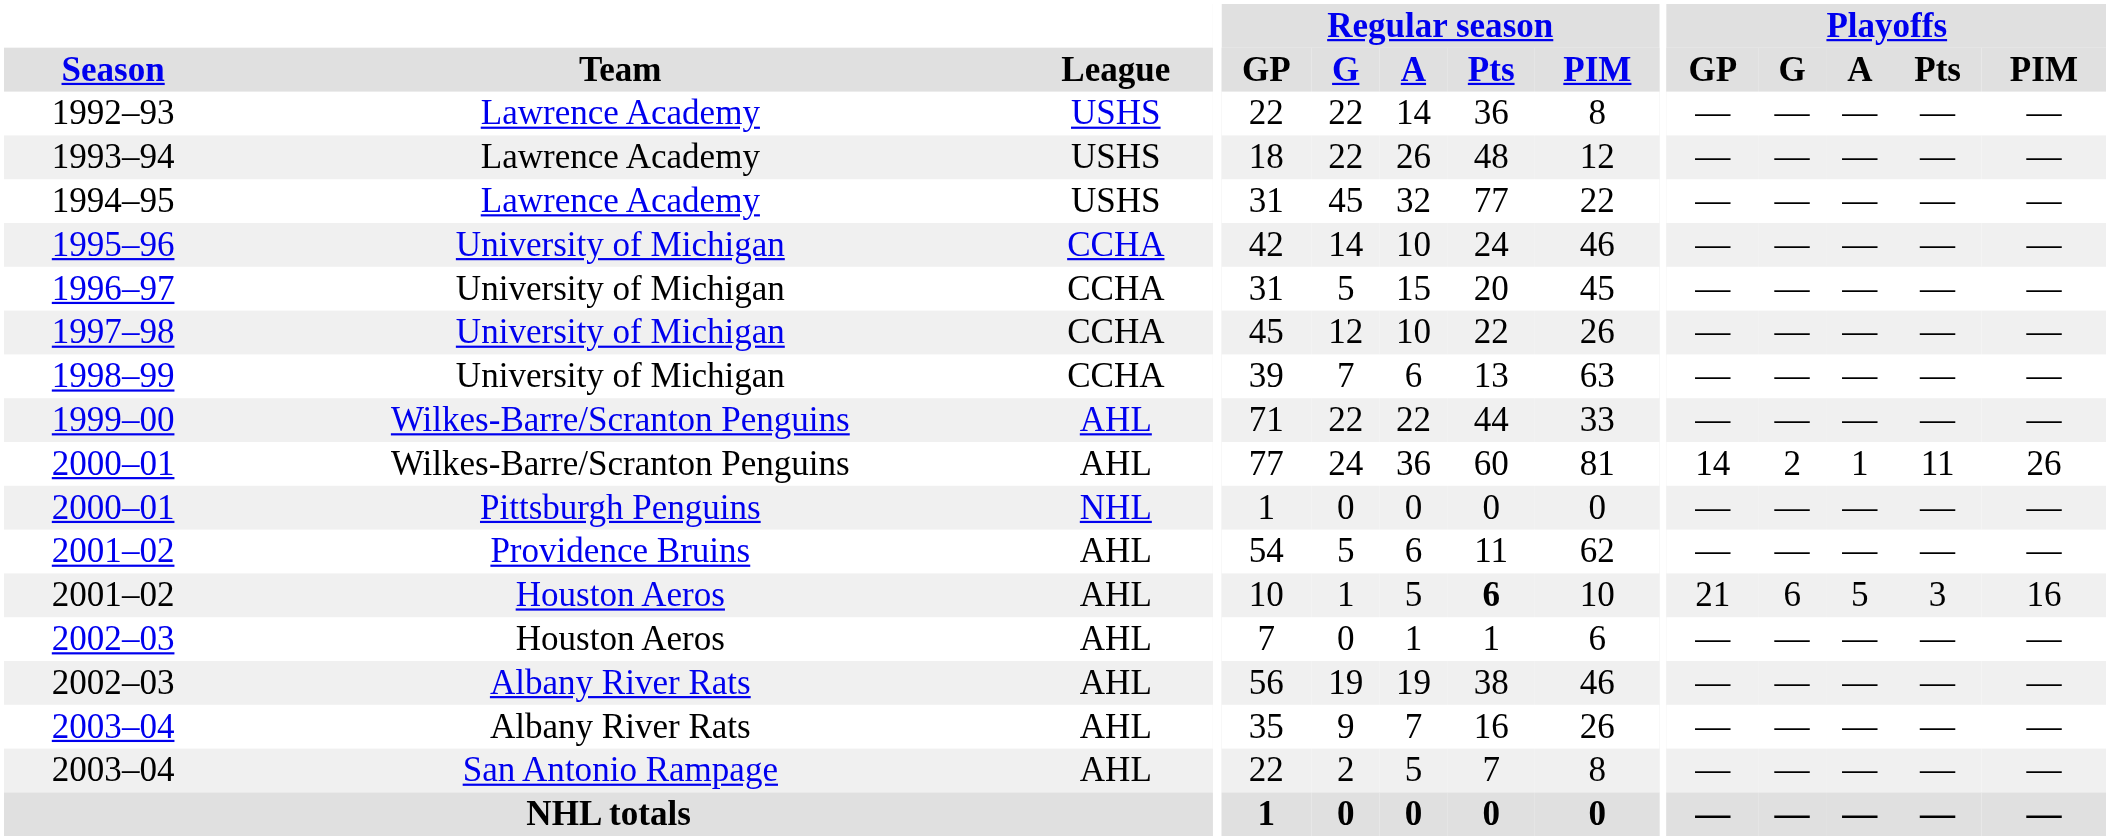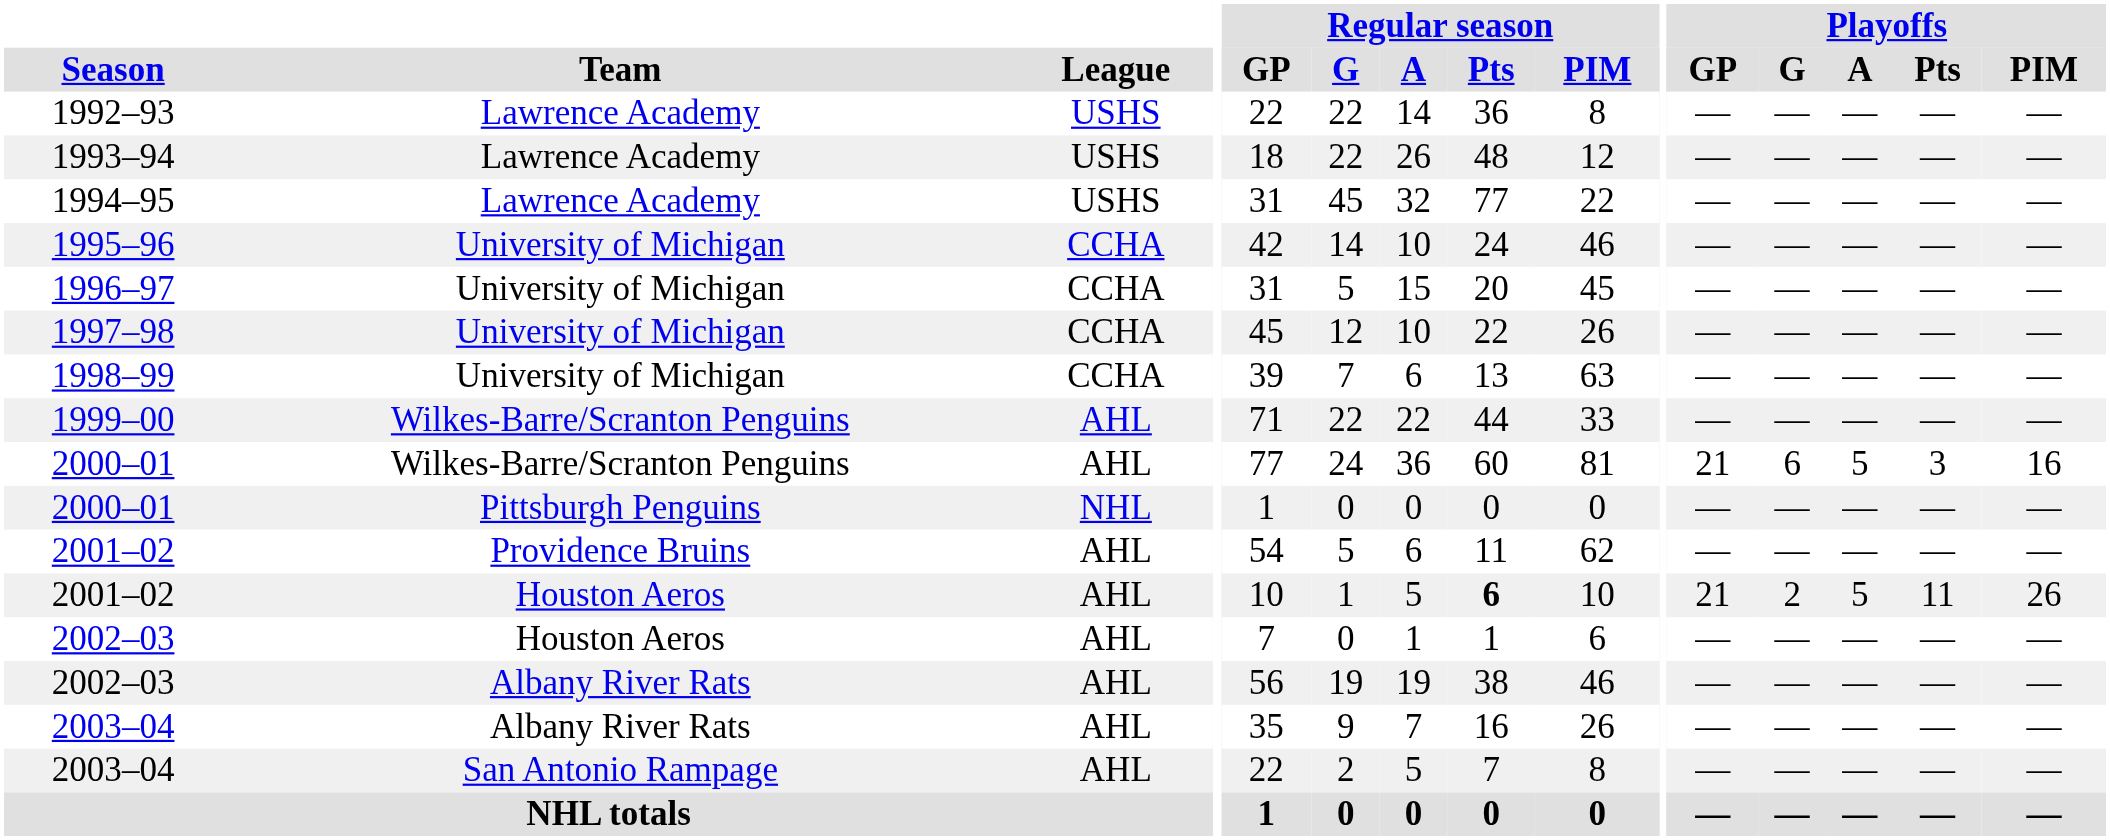 <table border="0" cellpadding="1" cellspacing="0" style="text-align:center; width:60em">
 <tr bgcolor="#e0e0e0">
 <th colspan="3" bgcolor="#ffffff"></th>
 <th rowspan="99" bgcolor="#ffffff"></th>
 <th colspan="5"><a href='#'>Regular season</a></th>
 <th rowspan="99" bgcolor="#ffffff"></th>
 <th colspan="5"><a href='#'>Playoffs</a></th>
 </tr>
 <tr bgcolor="#e0e0e0">
 <th><a href='#'>Season</a></th>
 <th>Team</th>
 <th>League</th>
 <th>GP</th>
 <th><a href='#'>G</a></th>
 <th><a href='#'>A</a></th>
 <th><a href='#'>Pts</a></th>
 <th><a href='#'>PIM</a></th>
 <th>GP</th>
 <th>G</th>
 <th>A</th>
 <th>Pts</th>
 <th>PIM</th>
 </tr>
 <tr>
 <td>1992–93</td>
 <td><a href='#'>Lawrence Academy</a></td>
 <td><a href='#'>USHS</a></td>
 <td>22</td>
 <td>22</td>
 <td>14</td>
 <td>36</td>
 <td>8</td>
 <td>—</td>
 <td>—</td>
 <td>—</td>
 <td>—</td>
 <td>—</td>
 </tr>
 <tr bgcolor="#f0f0f0">
 <td>1993–94</td>
 <td>Lawrence Academy</td>
 <td>USHS</td>
 <td>18</td>
 <td>22</td>
 <td>26</td>
 <td>48</td>
 <td>12</td>
 <td>—</td>
 <td>—</td>
 <td>—</td>
 <td>—</td>
 <td>—</td>
 </tr>
 <tr>
 <td>1994–95</td>
 <td><a href='#'>Lawrence Academy</a></td>
 <td>USHS</td>
 <td>31</td>
 <td>45</td>
 <td>32</td>
 <td>77</td>
 <td>22</td>
 <td>—</td>
 <td>—</td>
 <td>—</td>
 <td>—</td>
 <td>—</td>
 </tr>
 <tr bgcolor="#f0f0f0">
 <td><a href='#'>1995–96</a></td>
 <td><a href='#'>University of Michigan</a></td>
 <td><a href='#'>CCHA</a></td>
 <td>42</td>
 <td>14</td>
 <td>10</td>
 <td>24</td>
 <td>46</td>
 <td>—</td>
 <td>—</td>
 <td>—</td>
 <td>—</td>
 <td>—</td>
 </tr>
 <tr>
 <td><a href='#'>1996–97</a></td>
 <td>University of Michigan</td>
 <td>CCHA</td>
 <td>31</td>
 <td>5</td>
 <td>15</td>
 <td>20</td>
 <td>45</td>
 <td>—</td>
 <td>—</td>
 <td>—</td>
 <td>—</td>
 <td>—</td>
 </tr>
 <tr bgcolor="#f0f0f0">
 <td><a href='#'>1997–98</a></td>
 <td><a href='#'>University of Michigan</a></td>
 <td>CCHA</td>
 <td>45</td>
 <td>12</td>
 <td>10</td>
 <td>22</td>
 <td>26</td>
 <td>—</td>
 <td>—</td>
 <td>—</td>
 <td>—</td>
 <td>—</td>
 </tr>
 <tr>
 <td><a href='#'>1998–99</a></td>
 <td>University of Michigan</td>
 <td>CCHA</td>
 <td>39</td>
 <td>7</td>
 <td>6</td>
 <td>13</td>
 <td>63</td>
 <td>—</td>
 <td>—</td>
 <td>—</td>
 <td>—</td>
 <td>—</td>
 </tr>
 <tr bgcolor="#f0f0f0">
 <td><a href='#'>1999–00</a></td>
 <td><a href='#'>Wilkes-Barre/Scranton Penguins</a></td>
 <td><a href='#'>AHL</a></td>
 <td>71</td>
 <td>22</td>
 <td>22</td>
 <td>44</td>
 <td>33</td>
 <td>—</td>
 <td>—</td>
 <td>—</td>
 <td>—</td>
 <td>—</td>
 </tr>
 <tr>
 <td><a href='#'>2000–01</a></td>
 <td>Wilkes-Barre/Scranton Penguins</td>
 <td>AHL</td>
 <td>77</td>
 <td>24</td>
 <td>36</td>
 <td>60</td>
 <td>81</td>
-<td>14</td>
-<td>2</td>
-<td>1</td>
-<td>11</td>
-<td>26</td>
+<td>21</td>
+<td>6</td>
+<td>5</td>
+<td>3</td>
+<td>16</td>
 </tr>
 <tr bgcolor="#f0f0f0">
 <td><a href='#'>2000–01</a></td>
 <td><a href='#'>Pittsburgh Penguins</a></td>
 <td><a href='#'>NHL</a></td>
 <td>1</td>
 <td>0</td>
 <td>0</td>
 <td>0</td>
 <td>0</td>
 <td>—</td>
 <td>—</td>
 <td>—</td>
 <td>—</td>
 <td>—</td>
 </tr>
 <tr>
 <td><a href='#'>2001–02</a></td>
 <td><a href='#'>Providence Bruins</a></td>
 <td>AHL</td>
 <td>54</td>
 <td>5</td>
 <td>6</td>
 <td>11</td>
 <td>62</td>
 <td>—</td>
 <td>—</td>
 <td>—</td>
 <td>—</td>
 <td>—</td>
 </tr>
 <tr bgcolor="#f0f0f0">
 <td>2001–02</td>
 <td><a href='#'>Houston Aeros</a></td>
 <td>AHL</td>
 <td>10</td>
 <td>1</td>
 <td>5</td>
 <td><strong>6</strong></td>
 <td>10</td>
 <td>21</td>
-<td>6</td>
+<td>2</td>
 <td>5</td>
-<td>3</td>
-<td>16</td>
+<td>11</td>
+<td>26</td>
 </tr>
 <tr>
 <td><a href='#'>2002–03</a></td>
 <td>Houston Aeros</td>
 <td>AHL</td>
 <td>7</td>
 <td>0</td>
 <td>1</td>
 <td>1</td>
 <td>6</td>
 <td>—</td>
 <td>—</td>
 <td>—</td>
 <td>—</td>
 <td>—</td>
 </tr>
 <tr bgcolor="#f0f0f0">
 <td>2002–03</td>
 <td><a href='#'>Albany River Rats</a></td>
 <td>AHL</td>
 <td>56</td>
 <td>19</td>
 <td>19</td>
 <td>38</td>
 <td>46</td>
 <td>—</td>
 <td>—</td>
 <td>—</td>
 <td>—</td>
 <td>—</td>
 </tr>
 <tr>
 <td><a href='#'>2003–04</a></td>
 <td>Albany River Rats</td>
 <td>AHL</td>
 <td>35</td>
 <td>9</td>
 <td>7</td>
 <td>16</td>
 <td>26</td>
 <td>—</td>
 <td>—</td>
 <td>—</td>
 <td>—</td>
 <td>—</td>
 </tr>
 <tr bgcolor="#f0f0f0">
 <td>2003–04</td>
 <td><a href='#'>San Antonio Rampage</a></td>
 <td>AHL</td>
 <td>22</td>
 <td>2</td>
 <td>5</td>
 <td>7</td>
 <td>8</td>
 <td>—</td>
 <td>—</td>
 <td>—</td>
 <td>—</td>
 <td>—</td>
 </tr>
 <tr bgcolor="#e0e0e0">
 <th colspan="3">NHL totals</th>
 <th>1</th>
 <th>0</th>
 <th>0</th>
 <th>0</th>
 <th>0</th>
 <th>—</th>
 <th>—</th>
 <th>—</th>
 <th>—</th>
 <th>—</th>
 </tr>
 </table>
